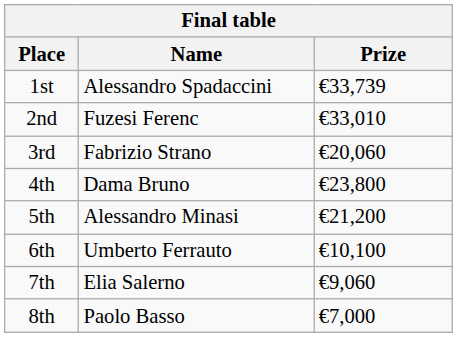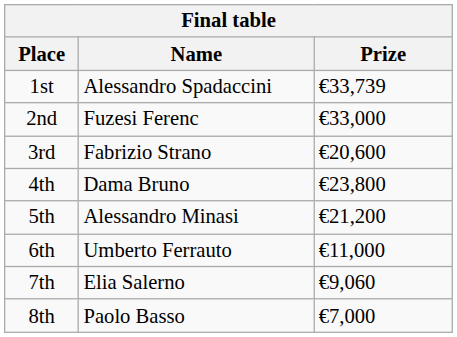 <table class="wikitable">
 <tr>
 <th colspan="3">Final table</th>
 </tr>
 <tr>
 <th style="width:50px;">Place</th>
 <th style="width:175px;">Name</th>
 <th style="width:100px;">Prize</th>
 </tr>
 <tr>
 <td style="text-align:center;">1st</td>
 <td> Alessandro Spadaccini</td>
 <td>€33,739</td>
 </tr>
 <tr>
 <td style="text-align:center;">2nd</td>
 <td> Fuzesi Ferenc</td>
-<td>€33,010</td>
+<td>€33,000</td>
 </tr>
 <tr>
 <td style="text-align:center;">3rd</td>
 <td> Fabrizio Strano</td>
-<td>€20,060</td>
+<td>€20,600</td>
 </tr>
 <tr>
 <td style="text-align:center;">4th</td>
 <td> Dama Bruno</td>
 <td>€23,800</td>
 </tr>
 <tr>
 <td style="text-align:center;">5th</td>
 <td> Alessandro Minasi</td>
 <td>€21,200</td>
 </tr>
 <tr>
 <td style="text-align:center;">6th</td>
 <td> Umberto Ferrauto</td>
-<td>€10,100</td>
+<td>€11,000</td>
 </tr>
 <tr>
 <td style="text-align:center;">7th</td>
 <td> Elia Salerno</td>
 <td>€9,060</td>
 </tr>
 <tr>
 <td style="text-align:center;">8th</td>
 <td> Paolo Basso</td>
 <td>€7,000</td>
 </tr>
 </table>
